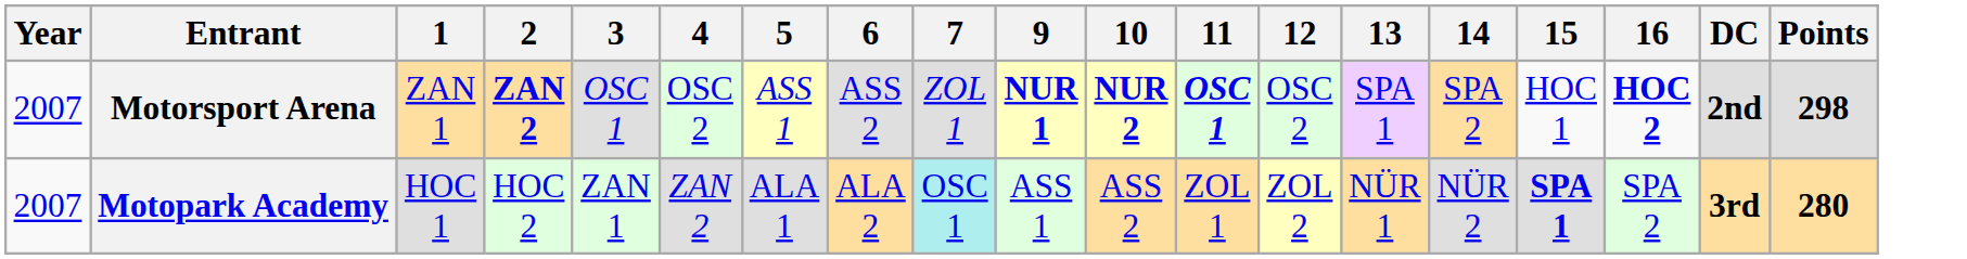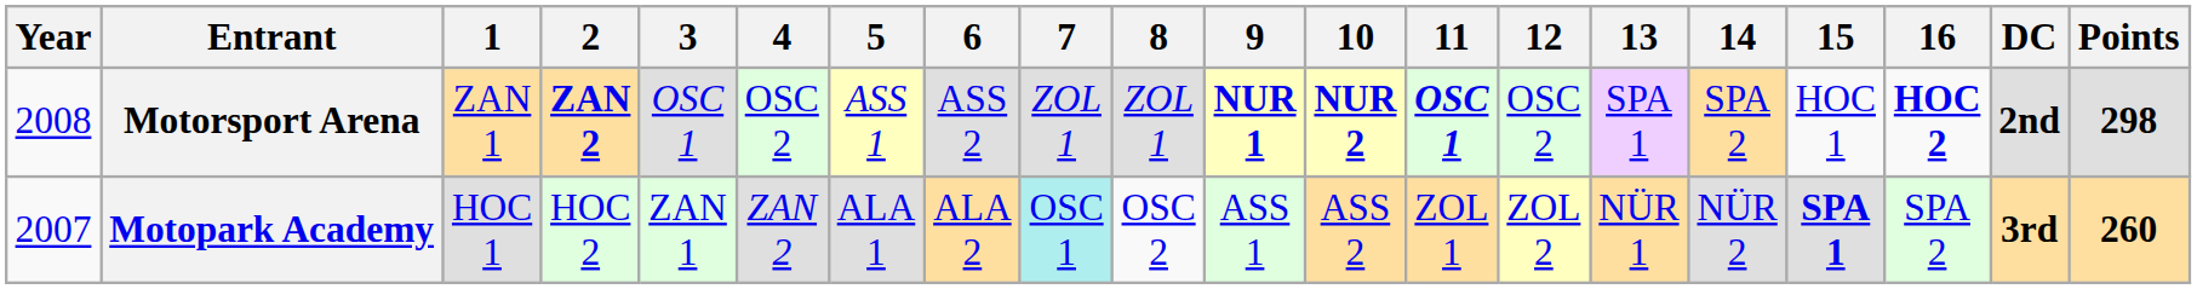 <table class="wikitable" style="text-align:center; font-size:85%">
 <tr>
 <th>Year</th>
 <th>Entrant</th>
 <th>1</th>
 <th>2</th>
 <th>3</th>
 <th>4</th>
 <th>5</th>
 <th>6</th>
 <th>7</th>
+<th>8</th>
 <th>9</th>
 <th>10</th>
 <th>11</th>
 <th>12</th>
 <th>13</th>
 <th>14</th>
 <th>15</th>
 <th>16</th>
 <th>DC</th>
 <th>Points</th>
 </tr>
 <tr>
-<td><a href='#'>2007</a></td>
+<td><a href='#'>2008</a></td>
 <th nowrap>Motorsport Arena</th>
 <td style="background:#ffdf9f;"><a href='#'>ZAN<br>1</a><br></td>
 <td style="background:#ffdf9f;"><strong><a href='#'>ZAN<br>2</a></strong><br></td>
 <td style="background:#dfdfdf;"><em><a href='#'>OSC<br>1</a></em><br></td>
 <td style="background:#dfffdf;"><a href='#'>OSC<br>2</a><br></td>
 <td style="background:#ffffbf;"><em><a href='#'>ASS<br>1</a></em><br></td>
 <td style="background:#dfdfdf;"><a href='#'>ASS<br>2</a><br></td>
+<td style="background:#dfdfdf;"><em><a href='#'>ZOL<br>1</a></em><br></td>
 <td style="background:#dfdfdf;"><em><a href='#'>ZOL<br>1</a></em><br></td>
 <td style="background:#ffffbf;"><strong><a href='#'>NUR<br>1</a></strong><br></td>
 <td style="background:#ffffbf;"><strong><a href='#'>NUR<br>2</a></strong><br></td>
 <td style="background:#dfffdf;"><strong><em><a href='#'>OSC<br>1</a></em></strong><br></td>
 <td style="background:#dfffdf;"><a href='#'>OSC<br>2</a><br></td>
 <td style="background:#efcfff;"><a href='#'>SPA<br>1</a><br></td>
 <td style="background:#ffdf9f;"><a href='#'>SPA<br>2</a><br></td>
 <td style="background:#;"><a href='#'>HOC<br>1</a><br></td>
 <td style="background:#;"><strong><a href='#'>HOC<br>2</a><br></strong></td>
 <th style="background:#dfdfdf;">2nd</th>
 <th style="background:#dfdfdf;">298</th>
 </tr>
 <tr>
 <td><a href='#'>2007</a></td>
 <th nowrap><a href='#'>Motopark Academy</a></th>
 <td style="background:#dfdfdf;"><a href='#'>HOC<br>1</a><br></td>
 <td style="background:#dfffdf;"><a href='#'>HOC<br>2</a><br></td>
 <td style="background:#dfffdf;"><a href='#'>ZAN<br>1</a><br></td>
 <td style="background:#dfdfdf;"><em><a href='#'>ZAN<br>2</a></em><br></td>
 <td style="background:#dfdfdf;"><a href='#'>ALA<br>1</a><br></td>
 <td style="background:#ffdf9f;"><a href='#'>ALA<br>2</a><br></td>
 <td style="background: paleturquoise;"><a href='#'>OSC<br>1</a></td>
+<td><a href='#'>OSC<br>2</a></td>
 <td style="background:#dfffdf;"><a href='#'>ASS<br>1</a><br></td>
 <td style="background:#ffdf9f;"><a href='#'>ASS<br>2</a><br></td>
 <td style="background:#ffdf9f;"><a href='#'>ZOL<br>1</a><br></td>
 <td style="background:#ffffbf;"><a href='#'>ZOL<br>2</a><br></td>
 <td style="background:#ffdf9f;"><a href='#'>NÜR<br>1</a><br></td>
 <td style="background:#dfdfdf;"><a href='#'>NÜR<br>2</a><br></td>
 <td style="background:#dfdfdf;"><strong><a href='#'>SPA<br>1</a></strong><br></td>
 <td style="background:#dfffdf;"><a href='#'>SPA<br>2</a><br></td>
 <th style="background:#ffdf9f;">3rd</th>
-<th style="background:#ffdf9f;">280</th>
+<th style="background:#ffdf9f;">260</th>
 </tr>
 </table>
